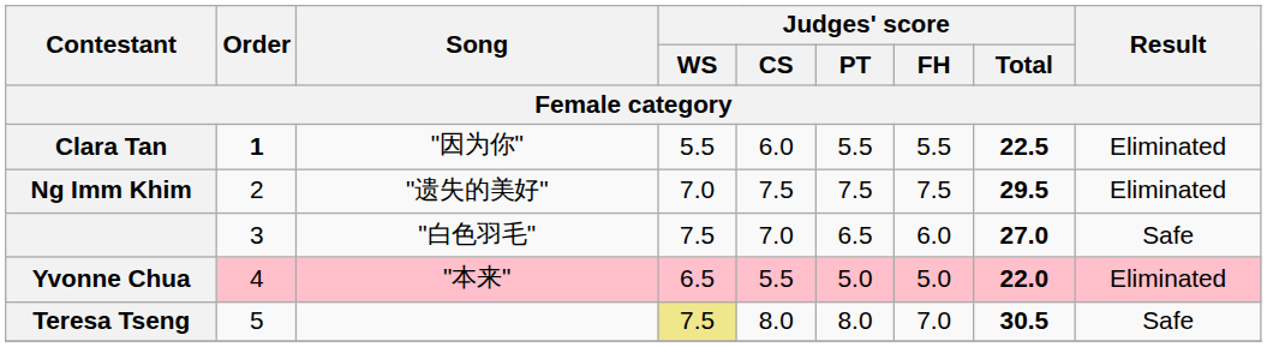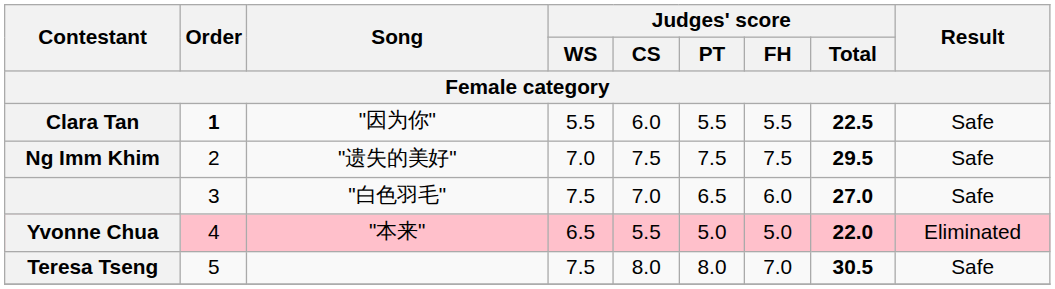 <table class="wikitable plainrowheaders" style="text-align:center;">
 <tr>
 <th rowspan=2 scope="col" style="width:8em;">Contestant</th>
 <th rowspan=2 scope="col">Order</th>
 <th rowspan=2 scope="col" style="width:14em;">Song</th>
 <th colspan=5 scope="col">Judges' score</th>
 <th rowspan=2 scope="col" style="width:7em;">Result</th>
 </tr>
 <tr>
 <th style="width:2.7em;">WS</th>
 <th style="width:2.7em;">CS</th>
 <th style="width:2.7em;">PT</th>
 <th style="width:2.7em;">FH</th>
 <th style="width:3.6em;">Total</th>
 </tr>
 <tr>
 <th colspan=9>Female category</th>
 </tr>
 <tr>
 <th scope="row">Clara Tan</th>
 <td><strong>1</strong></td>
 <td>"因为你"</td>
 <td>5.5</td>
 <td>6.0</td>
 <td>5.5</td>
 <td>5.5</td>
 <td><strong>22.5</strong></td>
-<td>Eliminated</td>
+<td>Safe</td>
 </tr>
 <tr>
 <th scope="row">Ng Imm Khim</th>
 <td>2</td>
 <td>"遗失的美好"</td>
 <td>7.0</td>
 <td>7.5</td>
 <td>7.5</td>
 <td>7.5</td>
 <td><strong>29.5</strong></td>
-<td>Eliminated</td>
+<td>Safe</td>
 </tr>
 <tr>
 <th scope="row"></th>
 <td>3</td>
 <td>"白色羽毛"</td>
 <td>7.5</td>
 <td>7.0</td>
 <td>6.5</td>
 <td>6.0</td>
 <td><strong>27.0</strong></td>
 <td>Safe</td>
 </tr>
 <tr style="background:pink;">
 <th scope="row">Yvonne Chua</th>
 <td>4</td>
 <td>"本来"</td>
 <td>6.5</td>
 <td>5.5</td>
 <td>5.0</td>
 <td>5.0</td>
 <td><strong>22.0</strong></td>
 <td>Eliminated</td>
 </tr>
 <tr>
 <th scope="row">Teresa Tseng</th>
 <td>5</td>
 <td></td>
-<td style="background: khaki;">7.5</td>
+<td>7.5</td>
 <td>8.0</td>
 <td>8.0</td>
 <td>7.0</td>
 <td><strong>30.5</strong></td>
 <td>Safe</td>
 </tr>
 <tr>
 </tr>
 </table>
